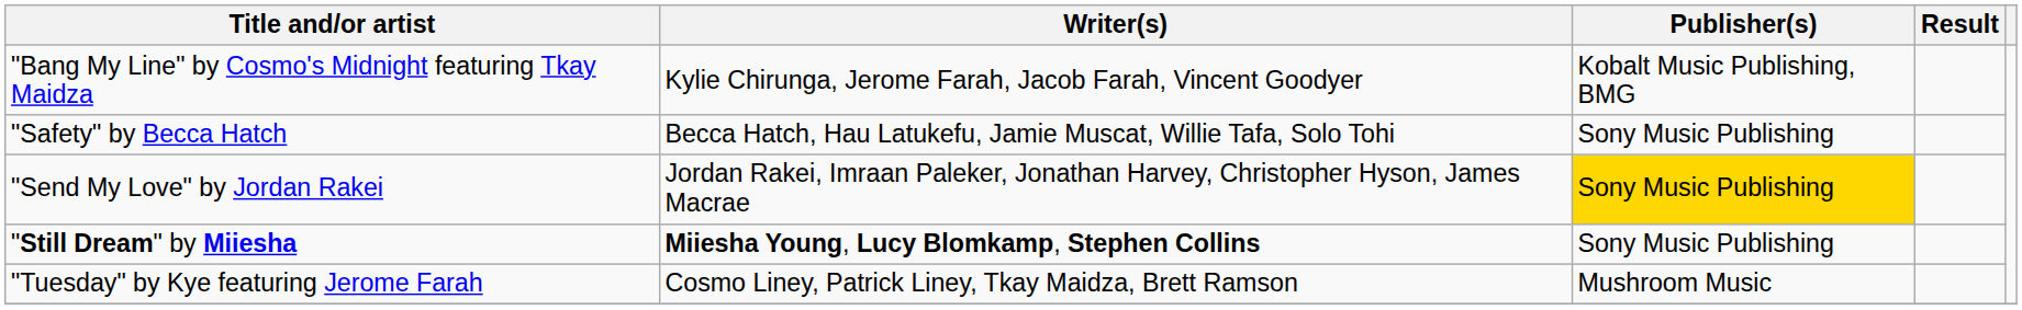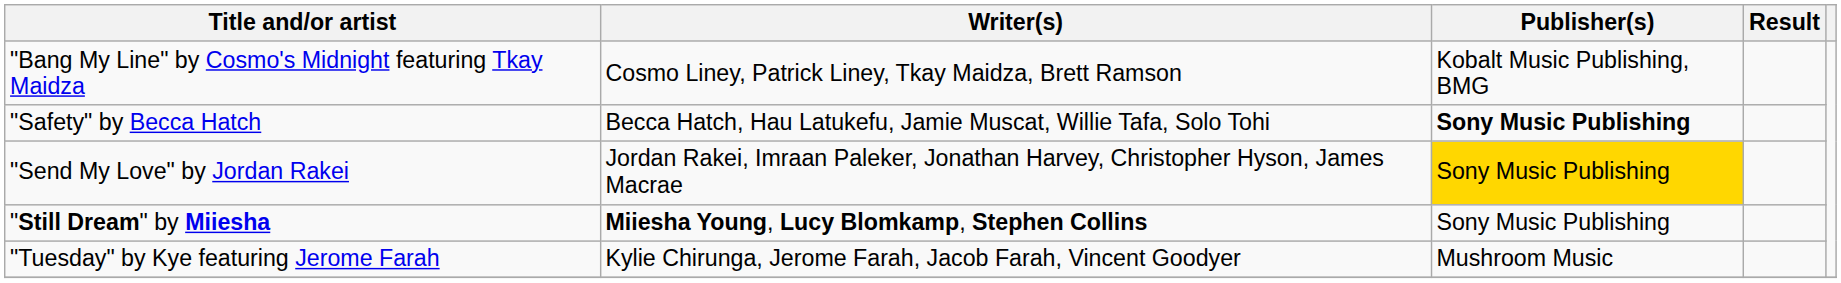 <table class="wikitable" width=100%>
 <tr>
 <th scope="col">Title and/or artist</th>
 <th scope="col">Writer(s)</th>
 <th scope="col">Publisher(s)</th>
 <th scope="col">Result</th>
 <th scope="col"></th>
 </tr>
 <tr>
 <td>"Bang My Line" by <a href='#'>Cosmo's Midnight</a> featuring <a href='#'>Tkay Maidza</a></td>
-<td>Kylie Chirunga, Jerome Farah, Jacob Farah, Vincent Goodyer</td>
+<td>Cosmo Liney, Patrick Liney, Tkay Maidza, Brett Ramson</td>
 <td>Kobalt Music Publishing, BMG</td>
 <td></td>
 <td rowspan="5"></td>
 </tr>
 <tr>
 <td>"Safety" by <a href='#'>Becca Hatch</a></td>
 <td>Becca Hatch, Hau Latukefu, Jamie Muscat, Willie Tafa, Solo Tohi</td>
-<td>Sony Music Publishing</td>
+<td><strong>Sony Music Publishing</strong></td>
 <td></td>
 </tr>
 <tr>
 <td>"Send My Love" by <a href='#'>Jordan Rakei</a></td>
 <td>Jordan Rakei, Imraan Paleker, Jonathan Harvey, Christopher Hyson, James Macrae</td>
 <td style="background: gold;">Sony Music Publishing</td>
 <td></td>
 </tr>
 <tr>
 <td>"<strong>Still Dream</strong>" by <strong><a href='#'>Miiesha</a></strong></td>
 <td><strong>Miiesha Young</strong>, <strong>Lucy Blomkamp</strong>, <strong>Stephen Collins</strong></td>
 <td>Sony Music Publishing</td>
 <td></td>
 </tr>
 <tr>
 <td>"Tuesday" by Kye featuring <a href='#'>Jerome Farah</a></td>
-<td>Cosmo Liney, Patrick Liney, Tkay Maidza, Brett Ramson</td>
+<td>Kylie Chirunga, Jerome Farah, Jacob Farah, Vincent Goodyer</td>
 <td>Mushroom Music</td>
 <td></td>
 </tr>
 <tr>
 </tr>
 </table>
